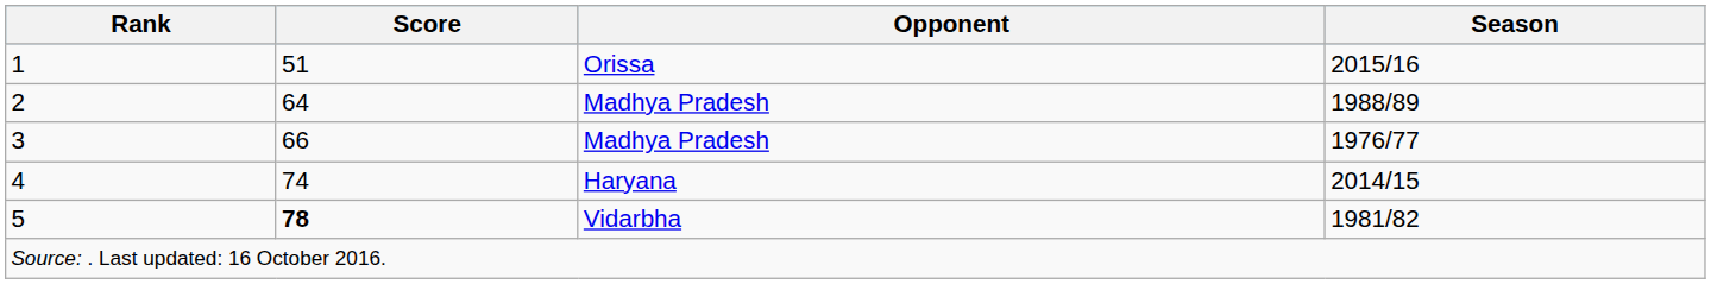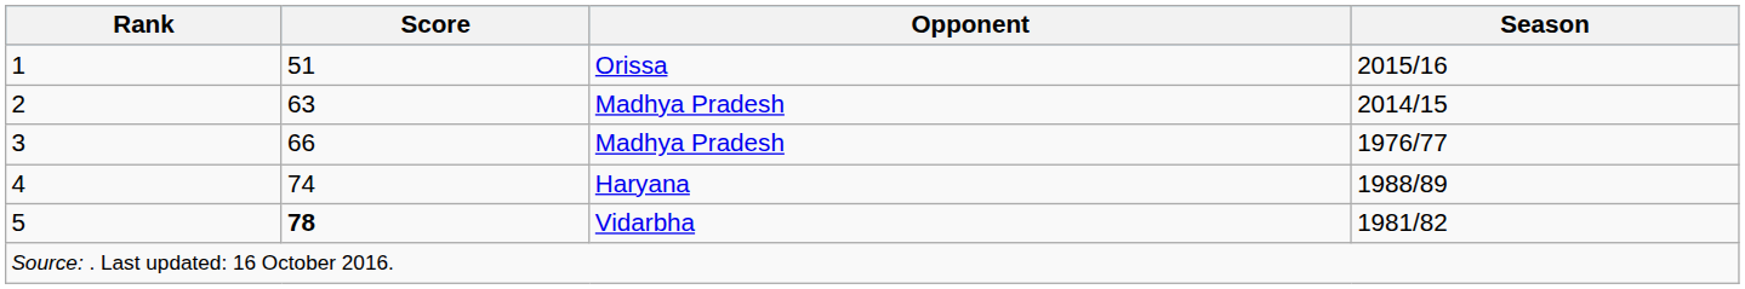 <table class="wikitable" width=70%>
 <tr bgcolor=#87cef>
 <th>Rank</th>
 <th>Score</th>
 <th>Opponent</th>
 <th>Season</th>
 </tr>
 <tr>
 <td>1</td>
 <td>51</td>
 <td><a href='#'>Orissa</a></td>
 <td>2015/16</td>
 </tr>
 <tr>
 <td>2</td>
-<td>64</td>
+<td>63</td>
 <td><a href='#'>Madhya Pradesh</a></td>
-<td>1988/89</td>
+<td>2014/15</td>
 </tr>
 <tr>
 <td>3</td>
 <td>66</td>
 <td><a href='#'>Madhya Pradesh</a></td>
 <td>1976/77</td>
 </tr>
 <tr>
 <td>4</td>
 <td>74</td>
 <td><a href='#'>Haryana</a></td>
-<td>2014/15</td>
+<td>1988/89</td>
 </tr>
 <tr>
 <td>5</td>
 <td><strong>78</strong></td>
 <td><a href='#'>Vidarbha</a></td>
 <td>1981/82</td>
 </tr>
 <tr>
 <td colspan=4><small><em>Source: </em>. Last updated: 16 October 2016.</small></td>
 </tr>
 </table>
